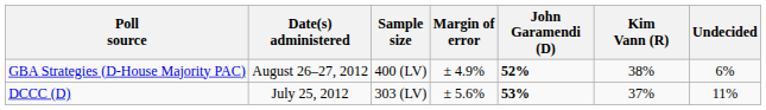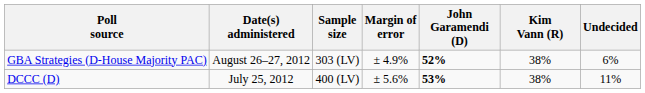 <table class="wikitable">
 <tr>
 <th>Poll<br>source</th>
 <th>Date(s)<br>administered</th>
 <th>Sample<br>size</th>
 <th>Margin of<br>error</th>
 <th style="width:100px;">John<br>Garamendi (D)</th>
 <th style="width:100px;">Kim<br>Vann (R)</th>
 <th>Undecided</th>
 </tr>
 <tr>
 <td><a href='#'>GBA Strategies (D-House Majority PAC)</a></td>
 <td align=center>August 26–27, 2012</td>
-<td align=center>400 (LV)</td>
+<td align=center>303 (LV)</td>
 <td align=center>± 4.9%</td>
 <td><strong>52%</strong></td>
 <td align=center>38%</td>
 <td align=center>6%</td>
 </tr>
 <tr>
 <td><a href='#'>DCCC (D)</a></td>
 <td align=center>July 25, 2012</td>
-<td align=center>303 (LV)</td>
+<td align=center>400 (LV)</td>
 <td align=center>± 5.6%</td>
 <td><strong>53%</strong></td>
-<td align=center>37%</td>
+<td align=center>38%</td>
 <td align=center>11%</td>
 </tr>
 </table>
